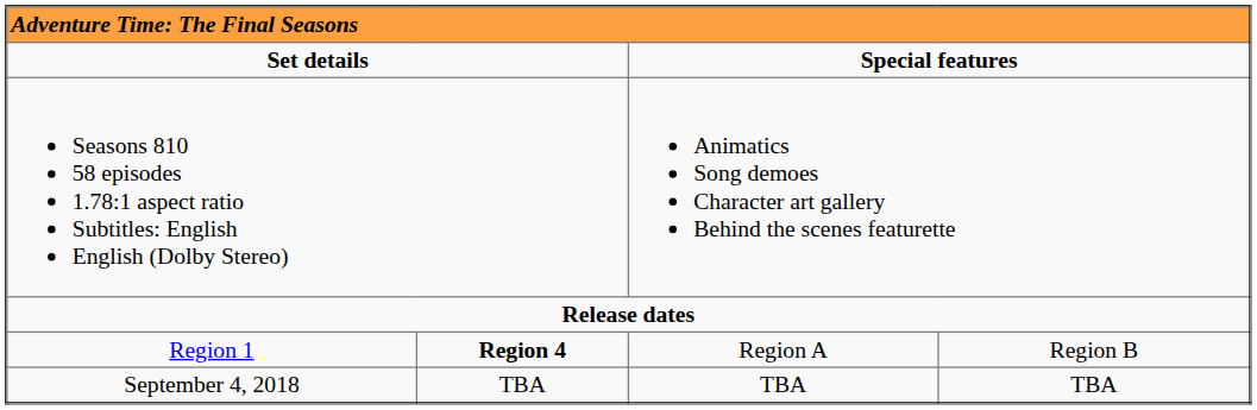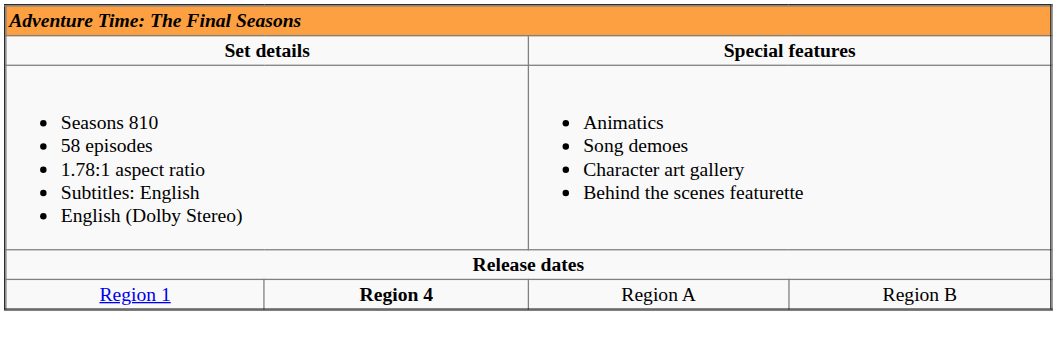 <table border="2" cellpadding="2" cellspacing="0" style="margin: 0 1em 0 0; background: #f9f9f9; border: c00 #aaa solid; border-collapse: collapse; font-size: 95%;">
 <tr style="background:#fda041; color:black;">
 <td colspan="4"><strong><em>Adventure Time: The Final Seasons</em></strong></td>
 </tr>
 <tr valign="top">
 <td align="center" width="400" colspan="2"><strong>Set details</strong></td>
 <td align="center" width="400" colspan="2"><strong>Special features</strong></td>
 </tr>
 <tr valign="top">
 <td colspan="2" align="left" width="200"><br><ul><li>Seasons 810</li><li>58 episodes</li><li>1.78:1 aspect ratio</li><li>Subtitles: English</li><li>English (Dolby Stereo)</li></ul></td>
 <td colspan="2" align="left" width="200"><br><ul><li>Animatics</li><li>Song demoes</li><li>Character art gallery</li><li>Behind the scenes featurette</li></ul></td>
 </tr>
 <tr>
 <td colspan="4" align="center"><strong>Release dates</strong></td>
 </tr>
 <tr>
 <td align="center"><a href='#'>Region 1</a></td>
 <td align="center"><strong>Region 4</strong></td>
 <td align="center">Region A</td>
 <td align="center">Region B</td>
 </tr>
-<tr>
-<td align="center">September 4, 2018</td>
-<td align="center">TBA</td>
-<td align="center">TBA</td>
-<td align="center">TBA</td>
-</tr>
 </table>
